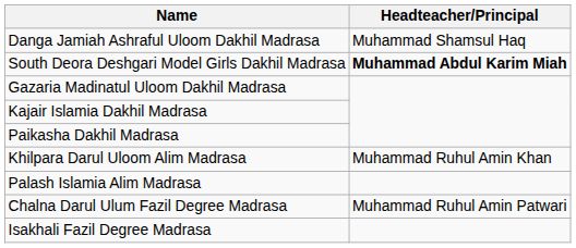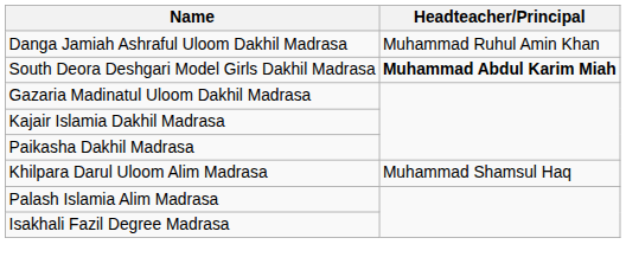 <table class="wikitable">
 <tr>
 <th>Name</th>
 <th>Headteacher/Principal</th>
 </tr>
 <tr>
 <td>Danga Jamiah Ashraful Uloom Dakhil Madrasa</td>
-<td>Muhammad Shamsul Haq</td>
+<td>Muhammad Ruhul Amin Khan</td>
 </tr>
 <tr>
 <td>South Deora Deshgari Model Girls Dakhil Madrasa</td>
 <td><strong>Muhammad Abdul Karim Miah</strong></td>
 </tr>
 <tr>
 <td>Gazaria Madinatul Uloom Dakhil Madrasa</td>
 </tr>
 <tr>
 <td>Kajair Islamia Dakhil Madrasa</td>
 </tr>
 <tr>
 <td>Paikasha Dakhil Madrasa</td>
 </tr>
 <tr>
 <td>Khilpara Darul Uloom Alim Madrasa</td>
-<td>Muhammad Ruhul Amin Khan</td>
+<td>Muhammad Shamsul Haq</td>
 </tr>
 <tr>
 <td>Palash Islamia Alim Madrasa</td>
 </tr>
 <tr>
-<td>Chalna Darul Ulum Fazil Degree Madrasa</td>
-<td>Muhammad Ruhul Amin Patwari</td>
-</tr>
-<tr>
 <td>Isakhali Fazil Degree Madrasa</td>
 </tr>
 </table>
